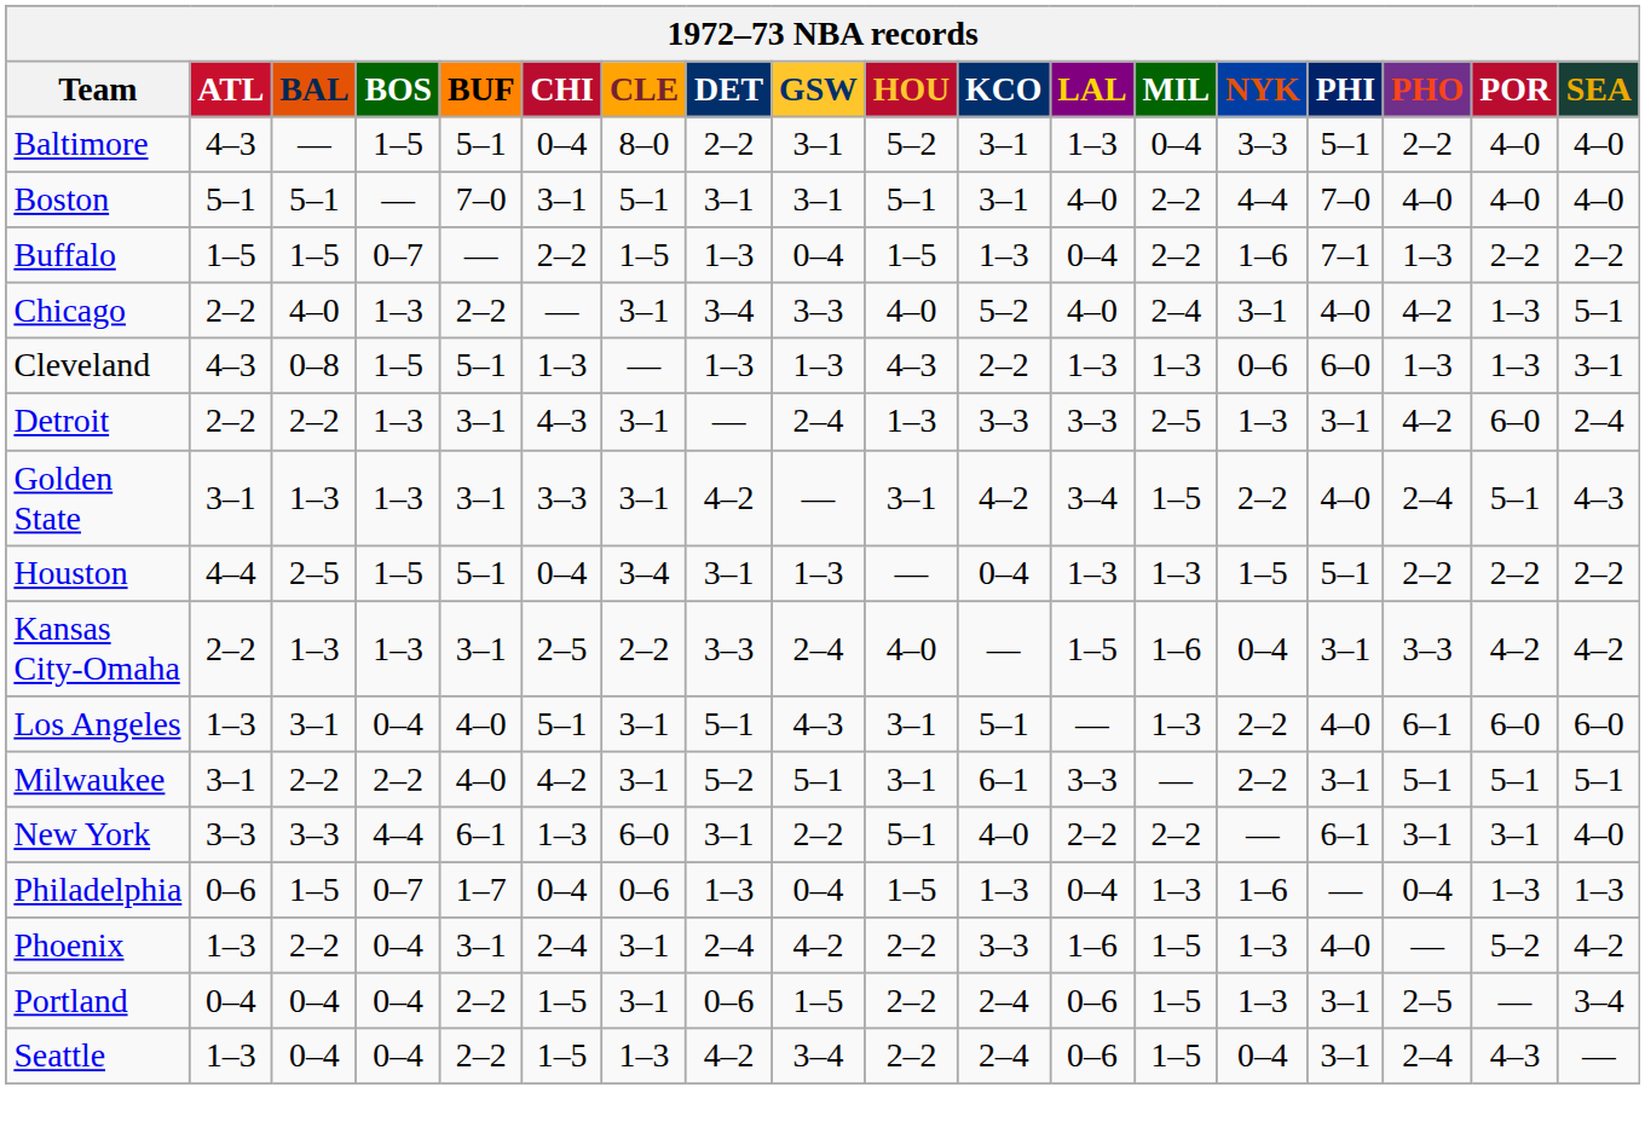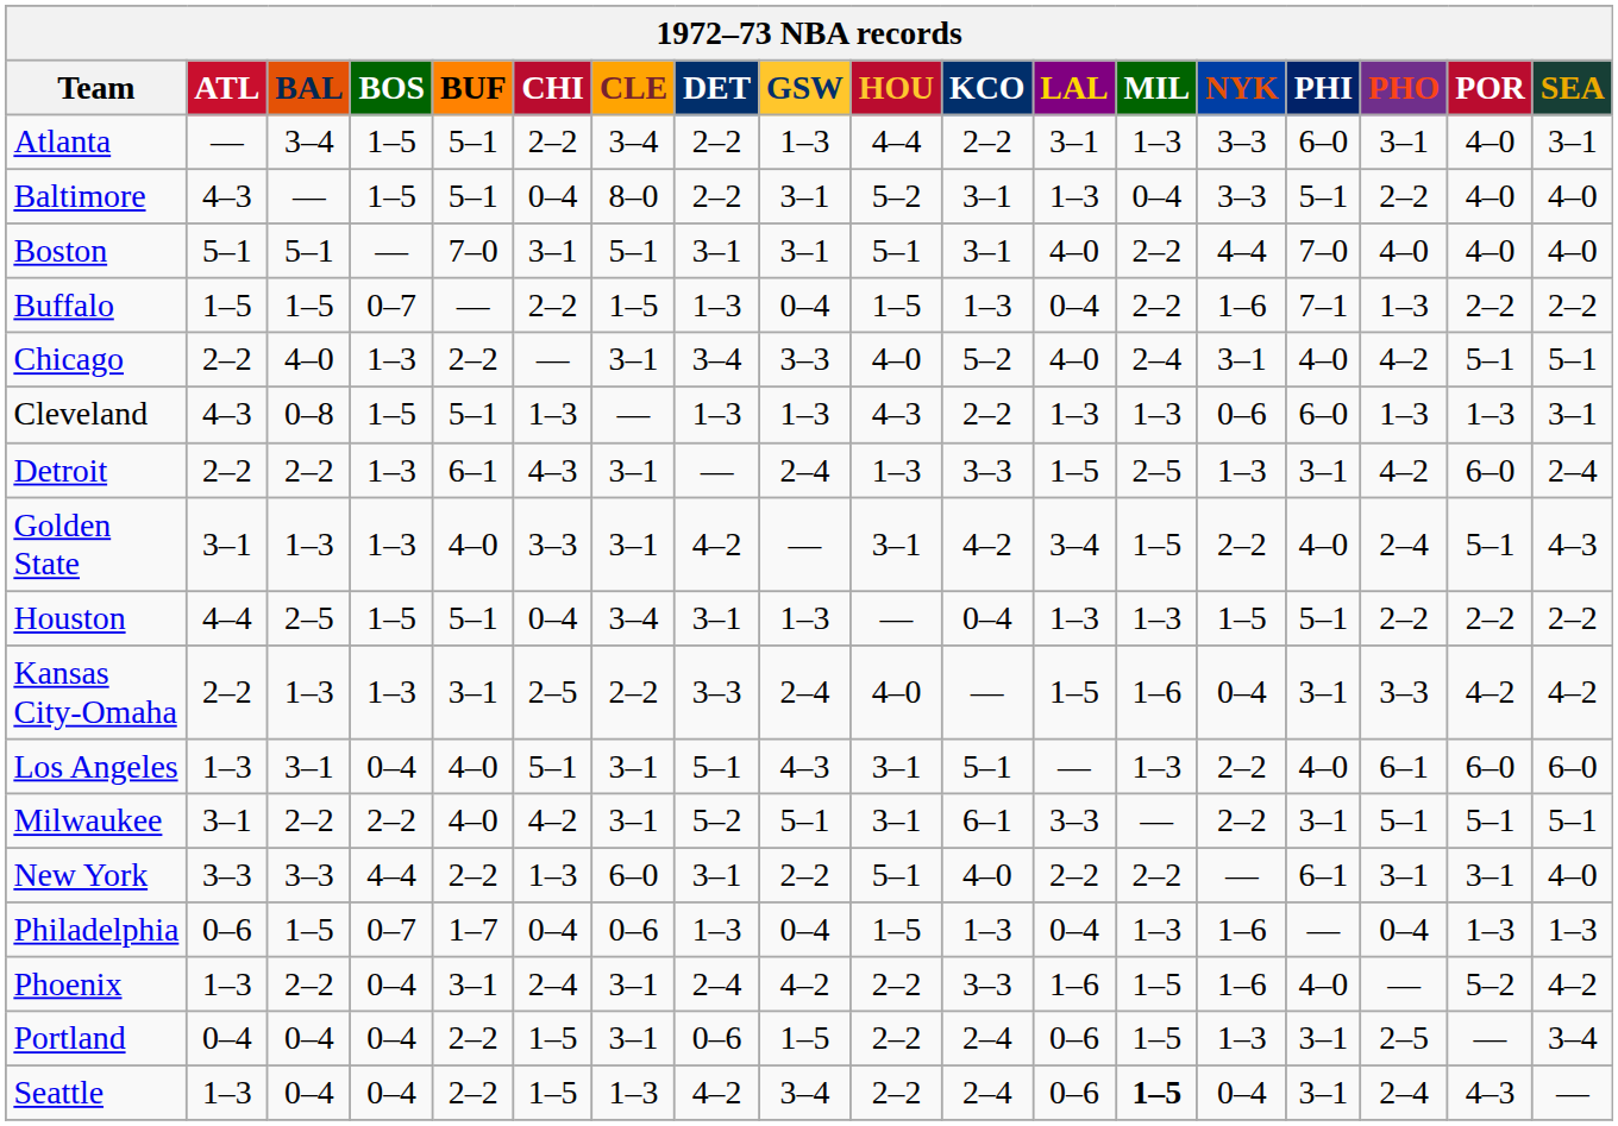 <table class="wikitable" style="font-size:95%; text-align:center;">
 <tr>
 <th colspan=18>1972–73 NBA records</th>
 </tr>
 <tr>
 <th width=100>Team</th>
 <th style="background:#C90F2E;color:#FFFFFF;width=35">ATL</th>
 <th style="background:#E45206;color:#002854;width=35">BAL</th>
 <th style="background:#006400;color:#FFFFFF;width=35">BOS</th>
 <th style="background:#FF8201;color:#000000;width=35">BUF</th>
 <th style="background:#BA0C2F;color:#FFFFFF;width=35">CHI</th>
 <th style="background:#FFA402;color:#77222F;width=35">CLE</th>
 <th style="background:#012F6B;color:#FFFFFF;width=35">DET</th>
 <th style="background:#FFC62C;color:#012F6B;width=35">GSW</th>
 <th style="background:#BA0C2F;color:#FEC72E;width=35">HOU</th>
 <th style="background:#012F6B;color:#FFFFFF;width=35">KCO</th>
 <th style="background:#800080;color:#FFD700;width=35">LAL</th>
 <th style="background:#006400;color:#FFFFFF;width=35">MIL</th>
 <th style="background:#003EA4;color:#E35208;width=35">NYK</th>
 <th style="background:#012268;color:#FFFFFF;width=35">PHI</th>
 <th style="background:#702F8B;color:#FA4417;width=35">PHO</th>
 <th style="background:#BA0C2F;color:#FFFFFF;width=35">POR</th>
 <th style="background:#173F36;color:#EBAA00;width=35">SEA</th>
+</tr>
+<tr>
+<td style="text-align:left;"><a href='#'>Atlanta</a></td>
+<td>—</td>
+<td>3–4</td>
+<td>1–5</td>
+<td>5–1</td>
+<td>2–2</td>
+<td>3–4</td>
+<td>2–2</td>
+<td>1–3</td>
+<td>4–4</td>
+<td>2–2</td>
+<td>3–1</td>
+<td>1–3</td>
+<td>3–3</td>
+<td>6–0</td>
+<td>3–1</td>
+<td>4–0</td>
+<td>3–1</td>
 </tr>
 <tr>
 <td style="text-align:left;"><a href='#'>Baltimore</a></td>
 <td>4–3</td>
 <td>—</td>
 <td>1–5</td>
 <td>5–1</td>
 <td>0–4</td>
 <td>8–0</td>
 <td>2–2</td>
 <td>3–1</td>
 <td>5–2</td>
 <td>3–1</td>
 <td>1–3</td>
 <td>0–4</td>
 <td>3–3</td>
 <td>5–1</td>
 <td>2–2</td>
 <td>4–0</td>
 <td>4–0</td>
 </tr>
 <tr>
 <td style="text-align:left;"><a href='#'>Boston</a></td>
 <td>5–1</td>
 <td>5–1</td>
 <td>—</td>
 <td>7–0</td>
 <td>3–1</td>
 <td>5–1</td>
 <td>3–1</td>
 <td>3–1</td>
 <td>5–1</td>
 <td>3–1</td>
 <td>4–0</td>
 <td>2–2</td>
 <td>4–4</td>
 <td>7–0</td>
 <td>4–0</td>
 <td>4–0</td>
 <td>4–0</td>
 </tr>
 <tr>
 <td style="text-align:left;"><a href='#'>Buffalo</a></td>
 <td>1–5</td>
 <td>1–5</td>
 <td>0–7</td>
 <td>—</td>
 <td>2–2</td>
 <td>1–5</td>
 <td>1–3</td>
 <td>0–4</td>
 <td>1–5</td>
 <td>1–3</td>
 <td>0–4</td>
 <td>2–2</td>
 <td>1–6</td>
 <td>7–1</td>
 <td>1–3</td>
 <td>2–2</td>
 <td>2–2</td>
 </tr>
 <tr>
 <td style="text-align:left;"><a href='#'>Chicago</a></td>
 <td>2–2</td>
 <td>4–0</td>
 <td>1–3</td>
 <td>2–2</td>
 <td>—</td>
 <td>3–1</td>
 <td>3–4</td>
 <td>3–3</td>
 <td>4–0</td>
 <td>5–2</td>
 <td>4–0</td>
 <td>2–4</td>
 <td>3–1</td>
 <td>4–0</td>
 <td>4–2</td>
-<td>1–3</td>
+<td>5–1</td>
 <td>5–1</td>
 </tr>
 <tr>
 <td style="text-align:left;">Cleveland</td>
 <td>4–3</td>
 <td>0–8</td>
 <td>1–5</td>
 <td>5–1</td>
 <td>1–3</td>
 <td>—</td>
 <td>1–3</td>
 <td>1–3</td>
 <td>4–3</td>
 <td>2–2</td>
 <td>1–3</td>
 <td>1–3</td>
 <td>0–6</td>
 <td>6–0</td>
 <td>1–3</td>
 <td>1–3</td>
 <td>3–1</td>
 </tr>
 <tr>
 <td style="text-align:left;"><a href='#'>Detroit</a></td>
 <td>2–2</td>
 <td>2–2</td>
 <td>1–3</td>
-<td>3–1</td>
+<td>6–1</td>
 <td>4–3</td>
 <td>3–1</td>
 <td>—</td>
 <td>2–4</td>
 <td>1–3</td>
 <td>3–3</td>
-<td>3–3</td>
+<td>1–5</td>
 <td>2–5</td>
 <td>1–3</td>
 <td>3–1</td>
 <td>4–2</td>
 <td>6–0</td>
 <td>2–4</td>
 </tr>
 <tr>
 <td style="text-align:left;"><a href='#'>Golden State</a></td>
 <td>3–1</td>
 <td>1–3</td>
 <td>1–3</td>
-<td>3–1</td>
+<td>4–0</td>
 <td>3–3</td>
 <td>3–1</td>
 <td>4–2</td>
 <td>—</td>
 <td>3–1</td>
 <td>4–2</td>
 <td>3–4</td>
 <td>1–5</td>
 <td>2–2</td>
 <td>4–0</td>
 <td>2–4</td>
 <td>5–1</td>
 <td>4–3</td>
 </tr>
 <tr>
 <td style="text-align:left;"><a href='#'>Houston</a></td>
 <td>4–4</td>
 <td>2–5</td>
 <td>1–5</td>
 <td>5–1</td>
 <td>0–4</td>
 <td>3–4</td>
 <td>3–1</td>
 <td>1–3</td>
 <td>—</td>
 <td>0–4</td>
 <td>1–3</td>
 <td>1–3</td>
 <td>1–5</td>
 <td>5–1</td>
 <td>2–2</td>
 <td>2–2</td>
 <td>2–2</td>
 </tr>
 <tr>
 <td style="text-align:left;"><a href='#'>Kansas City-Omaha</a></td>
 <td>2–2</td>
 <td>1–3</td>
 <td>1–3</td>
 <td>3–1</td>
 <td>2–5</td>
 <td>2–2</td>
 <td>3–3</td>
 <td>2–4</td>
 <td>4–0</td>
 <td>—</td>
 <td>1–5</td>
 <td>1–6</td>
 <td>0–4</td>
 <td>3–1</td>
 <td>3–3</td>
 <td>4–2</td>
 <td>4–2</td>
 </tr>
 <tr>
 <td style="text-align:left;"><a href='#'>Los Angeles</a></td>
 <td>1–3</td>
 <td>3–1</td>
 <td>0–4</td>
 <td>4–0</td>
 <td>5–1</td>
 <td>3–1</td>
 <td>5–1</td>
 <td>4–3</td>
 <td>3–1</td>
 <td>5–1</td>
 <td>—</td>
 <td>1–3</td>
 <td>2–2</td>
 <td>4–0</td>
 <td>6–1</td>
 <td>6–0</td>
 <td>6–0</td>
 </tr>
 <tr>
 <td style="text-align:left;"><a href='#'>Milwaukee</a></td>
 <td>3–1</td>
 <td>2–2</td>
 <td>2–2</td>
 <td>4–0</td>
 <td>4–2</td>
 <td>3–1</td>
 <td>5–2</td>
 <td>5–1</td>
 <td>3–1</td>
 <td>6–1</td>
 <td>3–3</td>
 <td>—</td>
 <td>2–2</td>
 <td>3–1</td>
 <td>5–1</td>
 <td>5–1</td>
 <td>5–1</td>
 </tr>
 <tr>
 <td style="text-align:left;"><a href='#'>New York</a></td>
 <td>3–3</td>
 <td>3–3</td>
 <td>4–4</td>
-<td>6–1</td>
+<td>2–2</td>
 <td>1–3</td>
 <td>6–0</td>
 <td>3–1</td>
 <td>2–2</td>
 <td>5–1</td>
 <td>4–0</td>
 <td>2–2</td>
 <td>2–2</td>
 <td>—</td>
 <td>6–1</td>
 <td>3–1</td>
 <td>3–1</td>
 <td>4–0</td>
 </tr>
 <tr>
 <td style="text-align:left;"><a href='#'>Philadelphia</a></td>
 <td>0–6</td>
 <td>1–5</td>
 <td>0–7</td>
 <td>1–7</td>
 <td>0–4</td>
 <td>0–6</td>
 <td>1–3</td>
 <td>0–4</td>
 <td>1–5</td>
 <td>1–3</td>
 <td>0–4</td>
 <td>1–3</td>
 <td>1–6</td>
 <td>—</td>
 <td>0–4</td>
 <td>1–3</td>
 <td>1–3</td>
 </tr>
 <tr>
 <td style="text-align:left;"><a href='#'>Phoenix</a></td>
 <td>1–3</td>
 <td>2–2</td>
 <td>0–4</td>
 <td>3–1</td>
 <td>2–4</td>
 <td>3–1</td>
 <td>2–4</td>
 <td>4–2</td>
 <td>2–2</td>
 <td>3–3</td>
 <td>1–6</td>
 <td>1–5</td>
-<td>1–3</td>
+<td>1–6</td>
 <td>4–0</td>
 <td>—</td>
 <td>5–2</td>
 <td>4–2</td>
 </tr>
 <tr>
 <td style="text-align:left;"><a href='#'>Portland</a></td>
 <td>0–4</td>
 <td>0–4</td>
 <td>0–4</td>
 <td>2–2</td>
 <td>1–5</td>
 <td>3–1</td>
 <td>0–6</td>
 <td>1–5</td>
 <td>2–2</td>
 <td>2–4</td>
 <td>0–6</td>
 <td>1–5</td>
 <td>1–3</td>
 <td>3–1</td>
 <td>2–5</td>
 <td>—</td>
 <td>3–4</td>
 </tr>
 <tr>
 <td style="text-align:left;"><a href='#'>Seattle</a></td>
 <td>1–3</td>
 <td>0–4</td>
 <td>0–4</td>
 <td>2–2</td>
 <td>1–5</td>
 <td>1–3</td>
 <td>4–2</td>
 <td>3–4</td>
 <td>2–2</td>
 <td>2–4</td>
 <td>0–6</td>
-<td>1–5</td>
+<td><strong>1–5</strong></td>
 <td>0–4</td>
 <td>3–1</td>
 <td>2–4</td>
 <td>4–3</td>
 <td>—</td>
 </tr>
 </table>
